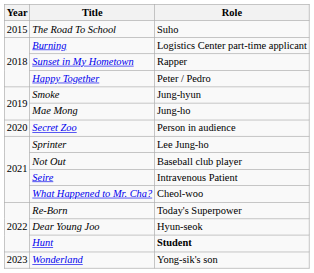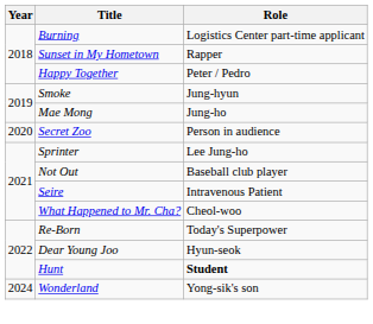 <table class="wikitable sortable plainrowheaders">
 <tr>
 <th scope="col">Year</th>
 <th scope="col">Title</th>
 <th scope="col">Role</th>
-</tr>
-<tr>
-<td scope="row">2015</td>
-<td><em>The Road To School</em></td>
-<td>Suho</td>
 </tr>
 <tr>
 <td rowspan="3">2018</td>
 <td><em><a href='#'>Burning</a></em></td>
 <td>Logistics Center part-time applicant</td>
 </tr>
 <tr>
 <td><em><a href='#'>Sunset in My Hometown</a></em></td>
 <td>Rapper</td>
 </tr>
 <tr>
 <td><em><a href='#'>Happy Together</a></em></td>
 <td>Peter / Pedro</td>
 </tr>
 <tr>
 <td rowspan="2">2019</td>
 <td><em>Smoke</em></td>
 <td>Jung-hyun</td>
 </tr>
 <tr>
 <td><em>Mae Mong</em></td>
 <td>Jung-ho</td>
 </tr>
 <tr>
 <td scope="row">2020</td>
 <td><em><a href='#'>Secret Zoo</a></em></td>
 <td>Person in audience</td>
 </tr>
 <tr>
 <td rowspan="4">2021</td>
 <td><em>Sprinter</em></td>
 <td>Lee Jung-ho</td>
 </tr>
 <tr>
 <td><em>Not Out</em></td>
 <td>Baseball club player</td>
 </tr>
 <tr>
 <td><em><a href='#'>Seire</a></em></td>
 <td>Intravenous Patient</td>
 </tr>
 <tr>
 <td><em><a href='#'>What Happened to Mr. Cha?</a></em></td>
 <td>Cheol-woo</td>
 </tr>
 <tr>
 <td scope="row" rowspan="3">2022</td>
 <td><em>Re-Born</em></td>
 <td>Today's Superpower</td>
 </tr>
 <tr>
 <td><em>Dear Young Joo</em></td>
 <td>Hyun-seok</td>
 </tr>
 <tr>
 <td><em><a href='#'>Hunt</a></em></td>
 <td><strong>Student</strong></td>
 </tr>
 <tr>
-<td>2023</td>
+<td>2024</td>
 <td><em><a href='#'>Wonderland</a></em></td>
 <td>Yong-sik's son</td>
 </tr>
 </table>
